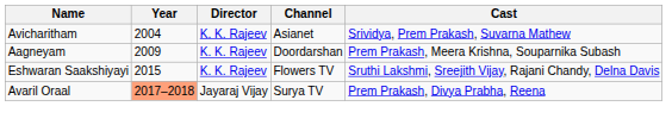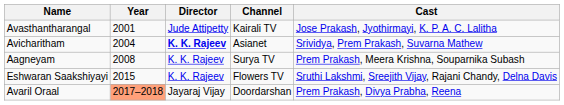 <table class="wikitable" border="1">
 <tr>
 <th>Name</th>
 <th>Year</th>
 <th>Director</th>
 <th>Channel</th>
 <th>Cast</th>
 </tr>
 <tr>
+<td>Avasthantharangal</td>
+<td>2001</td>
+<td><a href='#'>Jude Attipetty</a></td>
+<td>Kairali TV</td>
+<td><a href='#'>Jose Prakash</a>, <a href='#'>Jyothirmayi</a>, <a href='#'>K. P. A. C. Lalitha</a></td>
+</tr>
+<tr>
 <td>Avicharitham</td>
 <td>2004</td>
-<td><a href='#'>K. K. Rajeev</a></td>
+<td><strong><a href='#'>K. K. Rajeev</a></strong></td>
 <td>Asianet</td>
 <td><a href='#'>Srividya</a>, <a href='#'>Prem Prakash</a>, <a href='#'>Suvarna Mathew</a></td>
 </tr>
 <tr>
 <td>Aagneyam</td>
-<td>2009</td>
+<td>2008</td>
 <td><a href='#'>K. K. Rajeev</a></td>
-<td>Doordarshan</td>
+<td>Surya TV</td>
 <td><a href='#'>Prem Prakash</a>, Meera Krishna, Souparnika Subash</td>
 </tr>
 <tr>
 <td>Eshwaran Saakshiyayi</td>
 <td>2015</td>
 <td><a href='#'>K. K. Rajeev</a></td>
 <td>Flowers TV</td>
 <td><a href='#'>Sruthi Lakshmi</a>, <a href='#'>Sreejith Vijay</a>, Rajani Chandy, <a href='#'>Delna Davis</a></td>
 </tr>
 <tr>
 <td>Avaril Oraal</td>
 <td style="background: lightsalmon;">2017–2018</td>
 <td>Jayaraj Vijay</td>
-<td>Surya TV</td>
+<td>Doordarshan</td>
 <td><a href='#'>Prem Prakash</a>, <a href='#'>Divya Prabha</a>, <a href='#'>Reena</a></td>
 </tr>
 </table>
